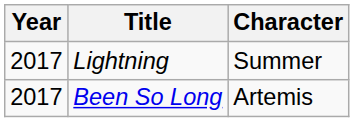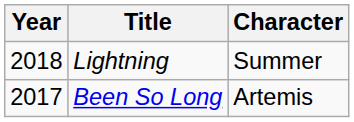 <table class="wikitable">
 <tr>
 <th>Year</th>
 <th>Title</th>
 <th>Character</th>
 </tr>
 <tr>
-<td>2017</td>
+<td>2018</td>
 <td><em>Lightning</em></td>
 <td>Summer</td>
 </tr>
 <tr>
 <td>2017</td>
 <td><em><a href='#'>Been So Long</a></em></td>
 <td>Artemis</td>
 </tr>
 </table>
